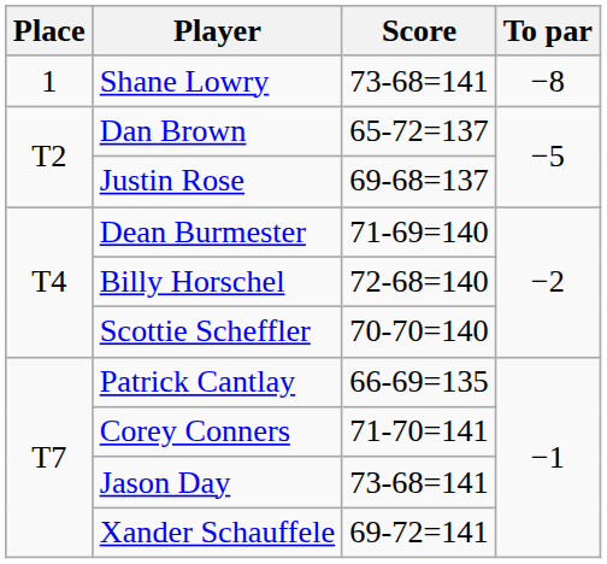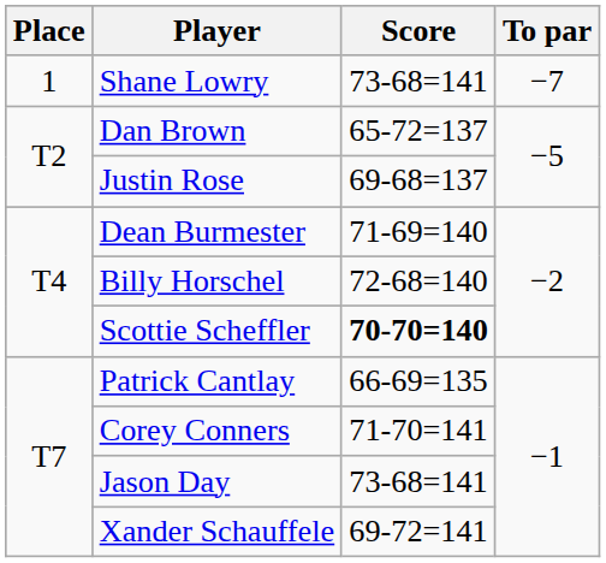 <table class="wikitable">
 <tr>
 <th>Place</th>
 <th>Player</th>
 <th>Score</th>
 <th>To par</th>
 </tr>
 <tr>
 <td align=center>1</td>
 <td> <a href='#'>Shane Lowry</a></td>
 <td>73-68=141</td>
-<td align=center>−8</td>
+<td align=center>−7</td>
 </tr>
 <tr>
 <td rowspan=2 align=center>T2</td>
 <td> <a href='#'>Dan Brown</a></td>
 <td>65-72=137</td>
 <td rowspan=2 align=center>−5</td>
 </tr>
 <tr>
 <td> <a href='#'>Justin Rose</a></td>
 <td>69-68=137</td>
 </tr>
 <tr>
 <td rowspan=3 align=center>T4</td>
 <td> <a href='#'>Dean Burmester</a></td>
 <td>71-69=140</td>
 <td rowspan=3  align=center>−2</td>
 </tr>
 <tr>
 <td> <a href='#'>Billy Horschel</a></td>
 <td>72-68=140</td>
 </tr>
 <tr>
 <td> <a href='#'>Scottie Scheffler</a></td>
-<td>70-70=140</td>
+<td><strong>70-70=140</strong></td>
 </tr>
 <tr>
 <td rowspan=4 align=center>T7</td>
 <td> <a href='#'>Patrick Cantlay</a></td>
 <td align=center>66-69=135</td>
 <td rowspan=4  align=center>−1</td>
 </tr>
 <tr>
 <td> <a href='#'>Corey Conners</a></td>
 <td>71-70=141</td>
 </tr>
 <tr>
 <td> <a href='#'>Jason Day</a></td>
 <td>73-68=141</td>
 </tr>
 <tr>
 <td> <a href='#'>Xander Schauffele</a></td>
 <td>69-72=141</td>
 </tr>
 </table>
